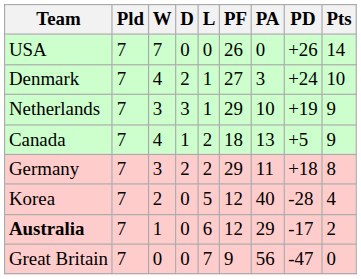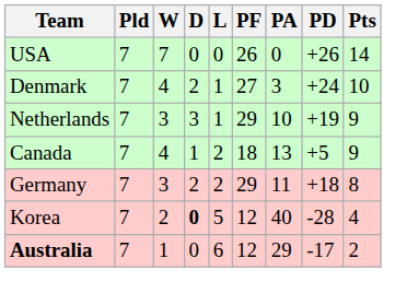 <table class="wikitable">
 <tr>
 <th>Team</th>
 <th>Pld</th>
 <th>W</th>
 <th>D</th>
 <th>L</th>
 <th>PF</th>
 <th>PA</th>
 <th>PD</th>
 <th>Pts</th>
 </tr>
 <tr style="background-color:#ccffcc">
 <td> USA</td>
 <td>7</td>
 <td>7</td>
 <td>0</td>
 <td>0</td>
 <td>26</td>
 <td>0</td>
 <td>+26</td>
 <td>14</td>
 </tr>
 <tr style="background-color:#ccffcc">
 <td> Denmark</td>
 <td>7</td>
 <td>4</td>
 <td>2</td>
 <td>1</td>
 <td>27</td>
 <td>3</td>
 <td>+24</td>
 <td>10</td>
 </tr>
 <tr style="background-color:#ccffcc">
 <td> Netherlands</td>
 <td>7</td>
 <td>3</td>
 <td>3</td>
 <td>1</td>
 <td>29</td>
 <td>10</td>
 <td>+19</td>
 <td>9</td>
 </tr>
 <tr style="background-color:#ccffcc">
 <td> Canada</td>
 <td>7</td>
 <td>4</td>
 <td>1</td>
 <td>2</td>
 <td>18</td>
 <td>13</td>
 <td>+5</td>
 <td>9</td>
 </tr>
 <tr style="background-color:#ffcccc">
 <td> Germany</td>
 <td>7</td>
 <td>3</td>
 <td>2</td>
 <td>2</td>
 <td>29</td>
 <td>11</td>
 <td>+18</td>
 <td>8</td>
 </tr>
 <tr style="background-color:#ffcccc">
 <td> Korea</td>
 <td>7</td>
 <td>2</td>
-<td>0</td>
+<td><strong>0</strong></td>
 <td>5</td>
 <td>12</td>
 <td>40</td>
 <td>-28</td>
 <td>4</td>
 </tr>
 <tr style="background-color:#ffcccc">
 <td> <strong>Australia</strong></td>
 <td>7</td>
 <td>1</td>
 <td>0</td>
 <td>6</td>
 <td>12</td>
 <td>29</td>
 <td>-17</td>
 <td>2</td>
 </tr>
-<tr style="background-color:#ffcccc">
-<td> Great Britain</td>
-<td>7</td>
-<td>0</td>
-<td>0</td>
-<td>7</td>
-<td>9</td>
-<td>56</td>
-<td>-47</td>
-<td>0</td>
-</tr>
 </table>
